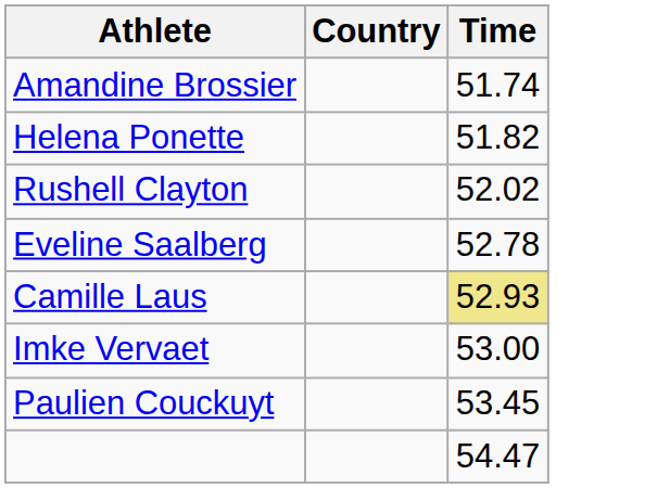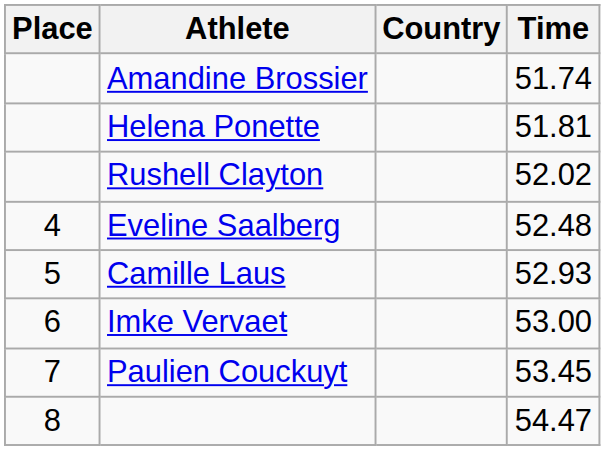 <table class="wikitable">
 <tr>
+<th>Place</th>
 <th>Athlete</th>
 <th>Country</th>
 <th>Time</th>
 </tr>
 <tr>
+<td align=center></td>
 <td><a href='#'>Amandine Brossier</a></td>
 <td></td>
 <td>51.74</td>
 </tr>
 <tr>
+<td align=center></td>
 <td><a href='#'>Helena Ponette</a></td>
 <td></td>
-<td>51.82</td>
+<td>51.81</td>
 </tr>
 <tr>
+<td align=center></td>
 <td><a href='#'>Rushell Clayton</a></td>
 <td></td>
 <td>52.02</td>
 </tr>
 <tr>
+<td align=center>4</td>
 <td><a href='#'>Eveline Saalberg</a></td>
 <td></td>
-<td>52.78</td>
+<td>52.48</td>
 </tr>
 <tr>
+<td align=center>5</td>
 <td><a href='#'>Camille Laus</a></td>
 <td></td>
-<td style="background: khaki;">52.93</td>
+<td>52.93</td>
 </tr>
 <tr>
+<td align=center>6</td>
 <td><a href='#'>Imke Vervaet</a></td>
 <td></td>
 <td>53.00</td>
 </tr>
 <tr>
+<td align=center>7</td>
 <td><a href='#'>Paulien Couckuyt</a></td>
 <td></td>
 <td>53.45</td>
 </tr>
 <tr>
+<td align=center>8</td>
 <td></td>
 <td></td>
 <td>54.47</td>
 </tr>
 </table>
